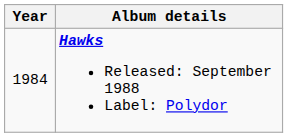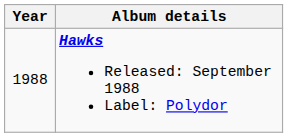 <table class="wikitable" style="text-align:center">
 <tr>
 <th style="width:3em">Year</th>
 <th style="width:15em">Album details</th>
 </tr>
 <tr>
-<td style="text-align:center;">1984</td>
+<td style="text-align:center;">1988</td>
 <td align="left"><strong><em><a href='#'>Hawks</a></em></strong><br><ul><li>Released: September 1988</li><li>Label: <a href='#'>Polydor</a></li></ul></td>
 </tr>
 </table>
